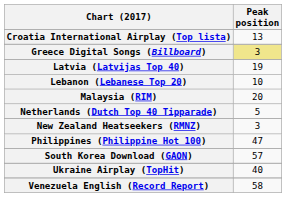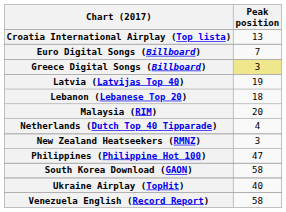 <table class="wikitable sortable plainrowheaders" style="text-align:center">
 <tr>
 <th scope="col">Chart (2017)</th>
 <th scope="col">Peak<br> position</th>
 </tr>
 <tr>
 </tr>
 <tr>
 </tr>
 <tr>
 </tr>
 <tr>
 </tr>
 <tr>
 </tr>
 <tr>
 </tr>
 <tr>
 </tr>
 <tr>
 </tr>
 <tr>
 <th scope="row">Croatia International Airplay (<a href='#'>Top lista</a>)</th>
 <td>13</td>
 </tr>
 <tr>
 </tr>
 <tr>
 </tr>
 <tr>
+<th scope="row">Euro Digital Songs (<em><a href='#'>Billboard</a></em>)</th>
+<td>7</td>
+</tr>
+<tr>
 </tr>
 <tr>
 </tr>
 <tr>
 </tr>
 <tr>
 <th scope="row">Greece Digital Songs (<em><a href='#'>Billboard</a></em>)</th>
 <td style="background: khaki;">3</td>
 </tr>
 <tr>
 </tr>
 <tr>
 </tr>
 <tr>
 </tr>
 <tr>
 </tr>
 <tr>
 </tr>
 <tr>
 <th scope="row">Latvia (<a href='#'>Latvijas Top 40</a>)</th>
 <td>19</td>
 </tr>
 <tr>
 <th scope="row">Lebanon (<a href='#'>Lebanese Top 20</a>)</th>
-<td>10</td>
+<td>18</td>
 </tr>
 <tr>
 <th scope="row">Malaysia (<a href='#'>RIM</a>)</th>
 <td>20</td>
 </tr>
 <tr>
 <th scope="row">Netherlands (<a href='#'>Dutch Top 40 Tipparade</a>)</th>
-<td>5</td>
+<td>4</td>
 </tr>
 <tr>
 </tr>
 <tr>
 <th scope="row">New Zealand Heatseekers (<a href='#'>RMNZ</a>)</th>
 <td>3</td>
 </tr>
 <tr>
 <th scope="row">Philippines (<a href='#'>Philippine Hot 100</a>)</th>
 <td>47</td>
 </tr>
 <tr>
 </tr>
 <tr>
 </tr>
 <tr>
 </tr>
 <tr>
 </tr>
 <tr>
 <th scope="row">South Korea Download (<a href='#'>GAON</a>)</th>
-<td>57</td>
+<td>58</td>
 </tr>
 <tr>
 </tr>
 <tr>
 </tr>
 <tr>
 </tr>
 <tr>
 </tr>
 <tr>
 <th scope="row">Ukraine Airplay (<a href='#'>TopHit</a>)</th>
 <td>40</td>
 </tr>
 <tr>
 </tr>
 <tr>
 </tr>
 <tr>
 </tr>
 <tr>
 </tr>
 <tr>
 </tr>
 <tr>
 </tr>
 <tr>
 </tr>
 <tr>
 <th scope="row">Venezuela English (<a href='#'>Record Report</a>)</th>
 <td>58</td>
 </tr>
 </table>
